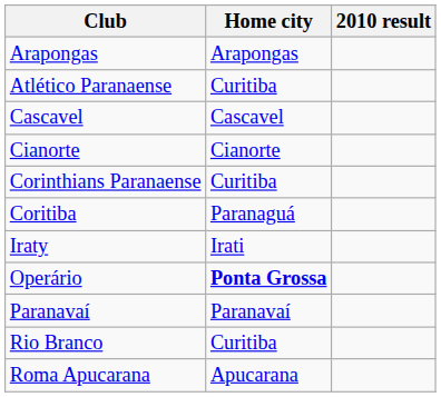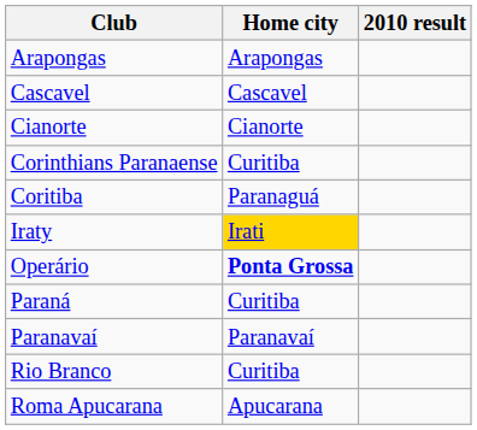 <table class="wikitable sortable">
 <tr>
 <th>Club</th>
 <th>Home city</th>
 <th>2010 result</th>
 </tr>
 <tr>
 <td><a href='#'>Arapongas</a></td>
 <td><a href='#'>Arapongas</a></td>
-<td></td>
-</tr>
-<tr>
-<td><a href='#'>Atlético Paranaense</a></td>
-<td><a href='#'>Curitiba</a></td>
 <td></td>
 </tr>
 <tr>
 <td><a href='#'>Cascavel</a></td>
 <td><a href='#'>Cascavel</a></td>
 <td></td>
 </tr>
 <tr>
 <td><a href='#'>Cianorte</a></td>
 <td><a href='#'>Cianorte</a></td>
 <td></td>
 </tr>
 <tr>
 <td><a href='#'>Corinthians Paranaense</a></td>
 <td><a href='#'>Curitiba</a></td>
 <td></td>
 </tr>
 <tr>
 <td><a href='#'>Coritiba</a></td>
 <td><a href='#'>Paranaguá</a></td>
 <td></td>
 </tr>
 <tr>
 <td><a href='#'>Iraty</a></td>
-<td><a href='#'>Irati</a></td>
+<td style="background: gold;"><a href='#'>Irati</a></td>
 <td></td>
 </tr>
 <tr>
 <td><a href='#'>Operário</a></td>
 <td><strong><a href='#'>Ponta Grossa</a></strong></td>
+<td></td>
+</tr>
+<tr>
+<td><a href='#'>Paraná</a></td>
+<td><a href='#'>Curitiba</a></td>
 <td></td>
 </tr>
 <tr>
 <td><a href='#'>Paranavaí</a></td>
 <td><a href='#'>Paranavaí</a></td>
 <td></td>
 </tr>
 <tr>
 <td><a href='#'>Rio Branco</a></td>
 <td><a href='#'>Curitiba</a></td>
 <td></td>
 </tr>
 <tr>
 <td><a href='#'>Roma Apucarana</a></td>
 <td><a href='#'>Apucarana</a></td>
 <td></td>
 </tr>
 </table>
